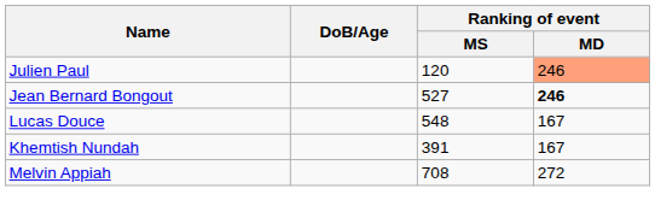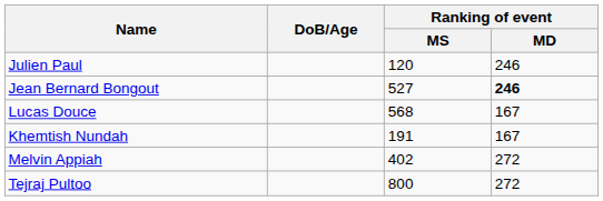 <table class="wikitable" style="width:600px; font-size:95%;">
 <tr>
 <th rowspan="2" align="left">Name</th>
 <th rowspan="2" align="left">DoB/Age</th>
 <th colspan="2" align="center">Ranking of event</th>
 </tr>
 <tr>
 <th align="left">MS</th>
 <th align="left">MD</th>
 </tr>
 <tr>
 <td><a href='#'>Julien Paul</a></td>
 <td></td>
 <td>120</td>
-<td style="background: lightsalmon;">246</td>
+<td>246</td>
 </tr>
 <tr>
 <td><a href='#'>Jean Bernard Bongout</a></td>
 <td></td>
 <td>527</td>
 <td><strong>246</strong></td>
 </tr>
 <tr>
 <td><a href='#'>Lucas Douce</a></td>
 <td></td>
-<td>548</td>
+<td>568</td>
 <td>167</td>
 </tr>
 <tr>
 <td><a href='#'>Khemtish Nundah</a></td>
 <td></td>
-<td>391</td>
+<td>191</td>
 <td>167</td>
 </tr>
 <tr>
 <td><a href='#'>Melvin Appiah</a></td>
 <td></td>
-<td>708</td>
+<td>402</td>
+<td>272</td>
+</tr>
+<tr>
+<td><a href='#'>Tejraj Pultoo</a></td>
+<td></td>
+<td>800</td>
 <td>272</td>
 </tr>
 </table>
